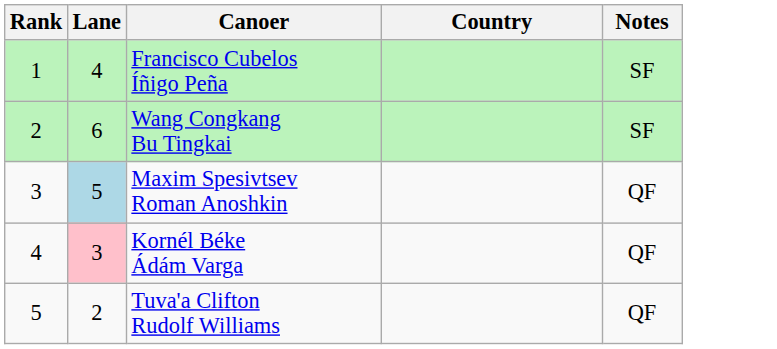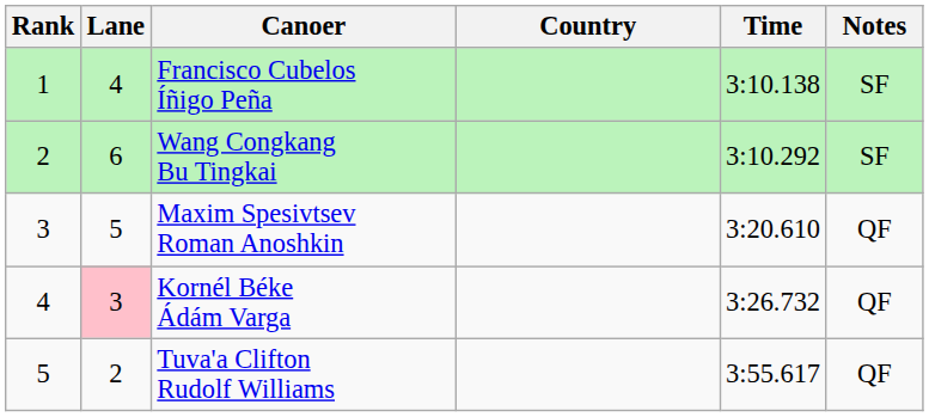 <table class="wikitable" style="text-align:center;">
 <tr>
 <th width=30>Rank</th>
 <th width=30>Lane</th>
 <th width=175>Canoer</th>
 <th width=150>Country</th>
+<th width=30>Time</th>
 <th width=50>Notes</th>
 </tr>
 <tr bgcolor=bbf3bb>
 <td>1</td>
 <td>4</td>
 <td align=left><a href='#'>Francisco Cubelos</a><br><a href='#'>Íñigo Peña</a></td>
 <td align=left></td>
+<td>3:10.138</td>
 <td>SF</td>
 </tr>
 <tr bgcolor=bbf3bb>
 <td>2</td>
 <td>6</td>
 <td align=left><a href='#'>Wang Congkang</a><br><a href='#'>Bu Tingkai</a></td>
 <td align=left></td>
+<td>3:10.292</td>
 <td>SF</td>
 </tr>
 <tr>
 <td>3</td>
-<td style="background: lightblue;">5</td>
+<td>5</td>
 <td align=left><a href='#'>Maxim Spesivtsev</a><br><a href='#'>Roman Anoshkin</a></td>
 <td align=left></td>
+<td>3:20.610</td>
 <td>QF</td>
 </tr>
 <tr>
 <td>4</td>
 <td style="background: pink;">3</td>
 <td align=left><a href='#'>Kornél Béke</a><br><a href='#'>Ádám Varga</a></td>
 <td align=left></td>
+<td>3:26.732</td>
 <td>QF</td>
 </tr>
 <tr>
 <td>5</td>
 <td>2</td>
 <td align=left><a href='#'>Tuva'a Clifton</a><br><a href='#'>Rudolf Williams</a></td>
 <td align=left></td>
+<td>3:55.617</td>
 <td>QF</td>
 </tr>
 </table>
